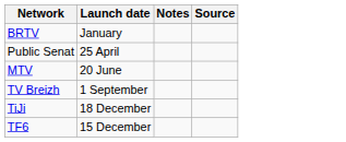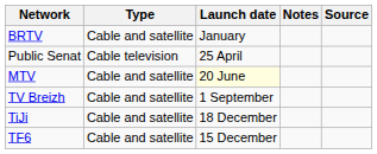 <table class="wikitable sortable">
 <tr>
 <th>Network</th>
+<th>Type</th>
 <th>Launch date</th>
 <th>Notes</th>
 <th>Source</th>
 </tr>
 <tr>
 <td><a href='#'>BRTV</a></td>
+<td>Cable and satellite</td>
 <td>January</td>
 <td></td>
 <td></td>
 </tr>
 <tr>
 <td>Public Senat</td>
+<td>Cable television</td>
 <td>25 April</td>
 <td></td>
 <td></td>
 </tr>
 <tr>
 <td><a href='#'>MTV</a></td>
-<td>20 June</td>
+<td>Cable and satellite</td>
+<td style="background: lightyellow;">20 June</td>
 <td></td>
 <td></td>
 </tr>
 <tr>
 <td><a href='#'>TV Breizh</a></td>
+<td>Cable and satellite</td>
 <td>1 September</td>
 <td></td>
 <td></td>
 </tr>
 <tr>
 <td><a href='#'>TiJi</a></td>
+<td>Cable and satellite</td>
 <td>18 December</td>
 <td></td>
 <td></td>
 </tr>
 <tr>
 <td><a href='#'>TF6</a></td>
+<td>Cable and satellite</td>
 <td>15 December</td>
 <td></td>
 <td></td>
 </tr>
 </table>
